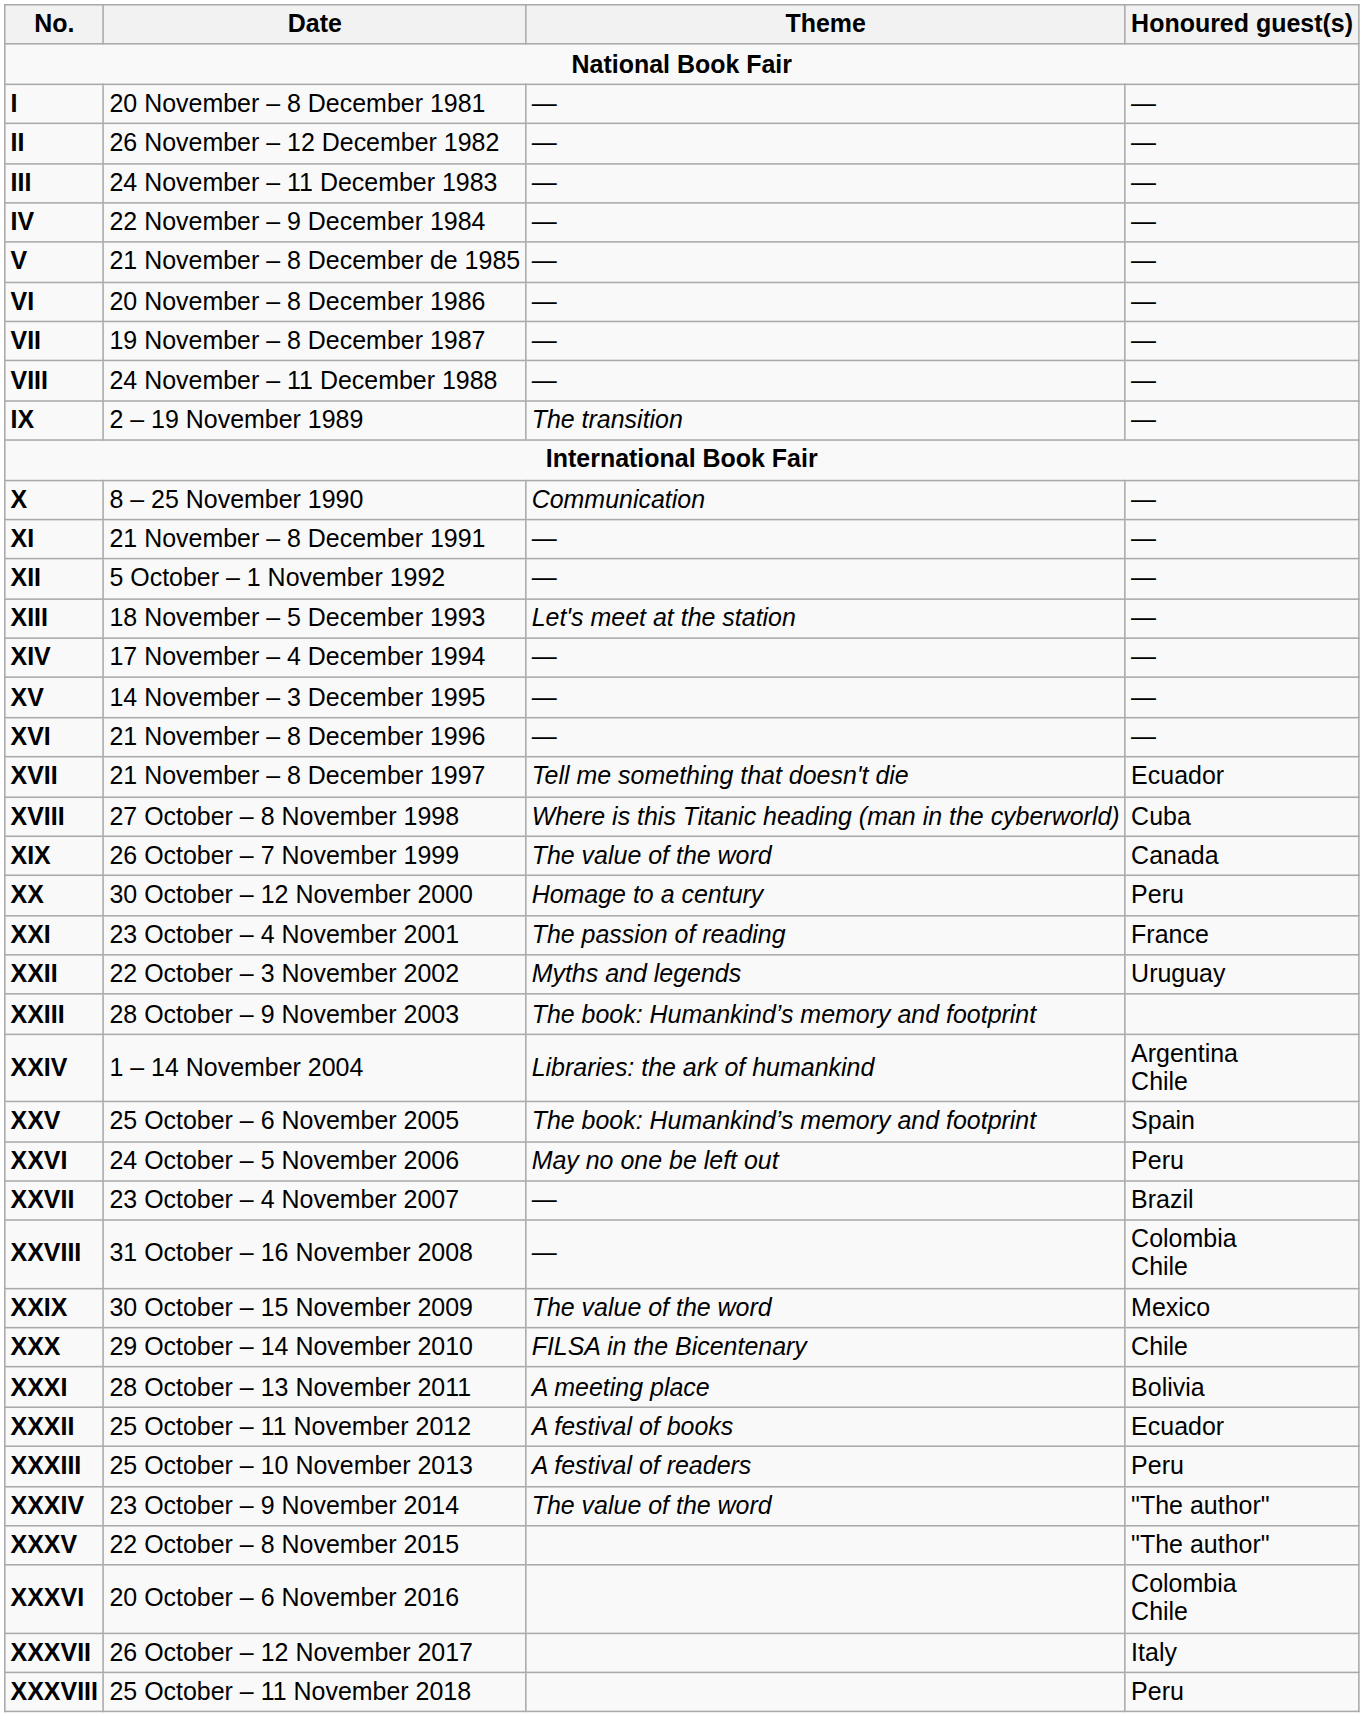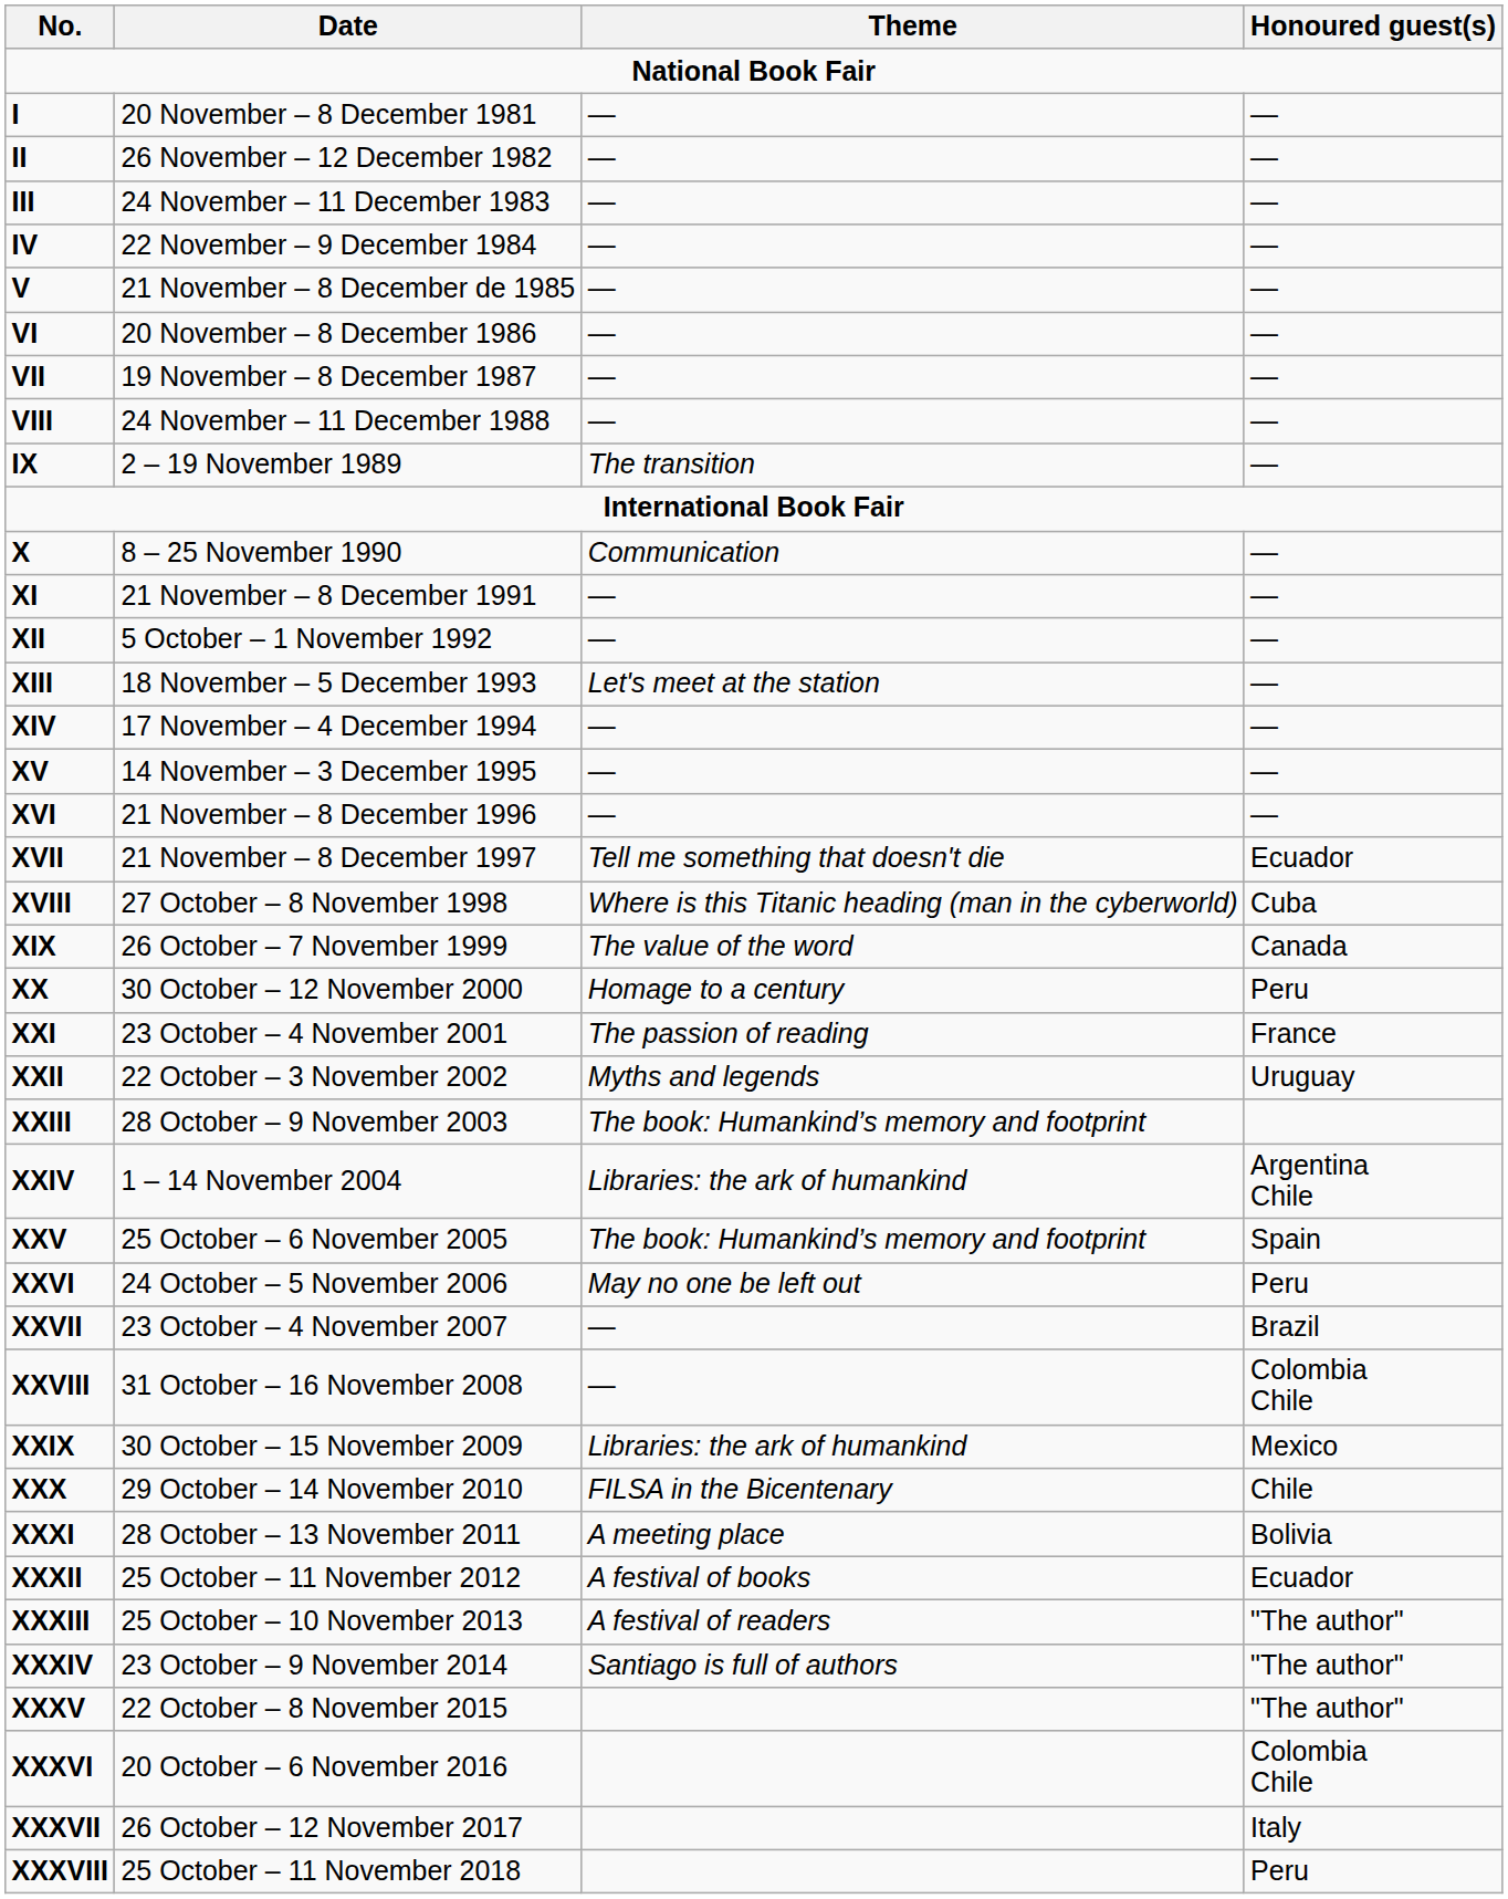 <table class="wikitable">
 <tr>
 <th>No.</th>
 <th>Date</th>
 <th>Theme</th>
 <th>Honoured guest(s)</th>
 </tr>
 <tr>
 <td colspan=4 align=center><strong>National Book Fair</strong></td>
 </tr>
 <tr>
 <td><strong>I</strong></td>
 <td>20 November – 8 December 1981</td>
 <td>—</td>
 <td>—</td>
 </tr>
 <tr>
 <td><strong>II</strong></td>
 <td>26 November – 12 December 1982</td>
 <td>—</td>
 <td>—</td>
 </tr>
 <tr>
 <td><strong>III</strong></td>
 <td>24 November – 11 December 1983</td>
 <td>—</td>
 <td>—</td>
 </tr>
 <tr>
 <td><strong>IV</strong></td>
 <td>22 November – 9 December 1984</td>
 <td>—</td>
 <td>—</td>
 </tr>
 <tr>
 <td><strong>V</strong></td>
 <td>21 November – 8 December de 1985</td>
 <td>—</td>
 <td>—</td>
 </tr>
 <tr>
 <td><strong>VI</strong></td>
 <td>20 November – 8 December 1986</td>
 <td>—</td>
 <td>—</td>
 </tr>
 <tr>
 <td><strong>VII</strong></td>
 <td>19 November – 8 December 1987</td>
 <td>—</td>
 <td>—</td>
 </tr>
 <tr>
 <td><strong>VIII</strong></td>
 <td>24 November – 11 December 1988</td>
 <td>—</td>
 <td>—</td>
 </tr>
 <tr>
 <td><strong>IX</strong></td>
 <td>2 – 19 November 1989</td>
 <td><em>The transition</em></td>
 <td>—</td>
 </tr>
 <tr>
 <td colspan=4 align=center><strong>International Book Fair</strong></td>
 </tr>
 <tr>
 <td><strong>X</strong></td>
 <td>8 – 25 November 1990</td>
 <td><em>Communication</em></td>
 <td>—</td>
 </tr>
 <tr>
 <td><strong>XI</strong></td>
 <td>21 November – 8 December 1991</td>
 <td>—</td>
 <td>—</td>
 </tr>
 <tr>
 <td><strong>XII</strong></td>
 <td>5 October – 1 November 1992</td>
 <td>—</td>
 <td>—</td>
 </tr>
 <tr>
 <td><strong>XIII</strong></td>
 <td>18 November – 5 December 1993</td>
 <td><em>Let's meet at the station</em></td>
 <td>—</td>
 </tr>
 <tr>
 <td><strong>XIV</strong></td>
 <td>17 November – 4 December 1994</td>
 <td>—</td>
 <td>—</td>
 </tr>
 <tr>
 <td><strong>XV</strong></td>
 <td>14 November – 3 December 1995</td>
 <td>—</td>
 <td>—</td>
 </tr>
 <tr>
 <td><strong>XVI</strong></td>
 <td>21 November – 8 December 1996</td>
 <td>—</td>
 <td>—</td>
 </tr>
 <tr>
 <td><strong>XVII</strong></td>
 <td>21 November – 8 December 1997</td>
 <td><em>Tell me something that doesn't die</em></td>
 <td>Ecuador</td>
 </tr>
 <tr>
 <td><strong>XVIII</strong></td>
 <td>27 October – 8 November 1998</td>
 <td><em>Where is this Titanic heading (man in the cyberworld)</em></td>
 <td>Cuba</td>
 </tr>
 <tr>
 <td><strong>XIX</strong></td>
 <td>26 October – 7 November 1999</td>
 <td><em>The value of the word</em></td>
 <td>Canada</td>
 </tr>
 <tr>
 <td><strong>XX</strong></td>
 <td>30 October – 12 November 2000</td>
 <td><em>Homage to a century</em></td>
 <td>Peru</td>
 </tr>
 <tr>
 <td><strong>XXI</strong></td>
 <td>23 October – 4 November 2001</td>
 <td><em>The passion of reading</em></td>
 <td>France</td>
 </tr>
 <tr>
 <td><strong>XXII</strong></td>
 <td>22 October – 3 November 2002</td>
 <td><em>Myths and legends</em></td>
 <td>Uruguay</td>
 </tr>
 <tr>
 <td><strong>XXIII</strong></td>
 <td>28 October – 9 November 2003</td>
 <td><em>The book: Humankind’s memory and footprint</em></td>
 <td></td>
 </tr>
 <tr>
 <td><strong>XXIV</strong></td>
 <td>1 – 14 November 2004</td>
 <td><em>Libraries: the ark of humankind</em></td>
 <td>Argentina<br>Chile</td>
 </tr>
 <tr>
 <td><strong>XXV</strong></td>
 <td>25 October – 6 November 2005</td>
 <td><em>The book: Humankind’s memory and footprint</em></td>
 <td>Spain</td>
 </tr>
 <tr>
 <td><strong>XXVI</strong></td>
 <td>24 October – 5 November 2006</td>
 <td><em>May no one be left out</em></td>
 <td>Peru</td>
 </tr>
 <tr>
 <td><strong>XXVII</strong></td>
 <td>23 October – 4 November 2007</td>
 <td>—</td>
 <td>Brazil</td>
 </tr>
 <tr>
 <td><strong>XXVIII</strong></td>
 <td>31 October – 16 November 2008</td>
 <td>—</td>
 <td>Colombia<br>Chile</td>
 </tr>
 <tr>
 <td><strong>XXIX</strong></td>
 <td>30 October – 15 November 2009</td>
-<td><em>The value of the word</em></td>
+<td><em>Libraries: the ark of humankind</em></td>
 <td>Mexico</td>
 </tr>
 <tr>
 <td><strong>XXX</strong></td>
 <td>29 October – 14 November 2010</td>
 <td><em>FILSA in the Bicentenary</em></td>
 <td>Chile</td>
 </tr>
 <tr>
 <td><strong>XXXI</strong></td>
 <td>28 October – 13 November 2011</td>
 <td><em>A meeting place</em></td>
 <td>Bolivia</td>
 </tr>
 <tr>
 <td><strong>XXXII</strong></td>
 <td>25 October – 11 November 2012</td>
 <td><em>A festival of books</em></td>
 <td>Ecuador</td>
 </tr>
 <tr>
 <td><strong>XXXIII</strong></td>
 <td>25 October – 10 November 2013</td>
 <td><em>A festival of readers</em></td>
-<td>Peru</td>
+<td>"The author"</td>
 </tr>
 <tr>
 <td><strong>XXXIV</strong></td>
 <td>23 October – 9 November 2014</td>
-<td><em>The value of the word</em></td>
+<td><em>Santiago is full of authors</em></td>
 <td>"The author"</td>
 </tr>
 <tr>
 <td><strong>XXXV</strong></td>
 <td>22 October – 8 November 2015</td>
 <td></td>
 <td>"The author"</td>
 </tr>
 <tr>
 <td><strong>XXXVI</strong></td>
 <td>20 October – 6 November 2016</td>
 <td></td>
 <td>Colombia<br>Chile</td>
 </tr>
 <tr>
 <td><strong>XXXVII</strong></td>
 <td>26 October – 12 November 2017</td>
 <td></td>
 <td>Italy</td>
 </tr>
 <tr>
 <td><strong>XXXVIII</strong></td>
 <td>25 October – 11 November 2018</td>
 <td></td>
 <td>Peru</td>
 </tr>
 </table>
